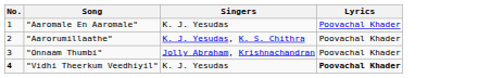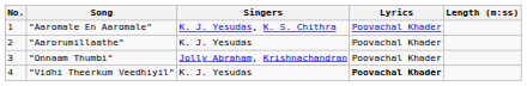 <table class="wikitable" style="font-size:95%;">
 <tr>
 <th>No.</th>
 <th>Song</th>
 <th>Singers</th>
 <th>Lyrics</th>
+<th>Length (m:ss)</th>
 </tr>
 <tr>
 <td>1</td>
 <td>"Aaromale En Aaromale"</td>
-<td>K. J. Yesudas</td>
+<td><a href='#'>K. J. Yesudas</a>, <a href='#'>K. S. Chithra</a></td>
 <td><a href='#'>Poovachal Khader</a></td>
+<td></td>
 </tr>
 <tr>
 <td>2</td>
 <td>"Aarorumillaathe"</td>
-<td><a href='#'>K. J. Yesudas</a>, <a href='#'>K. S. Chithra</a></td>
+<td>K. J. Yesudas</td>
 <td>Poovachal Khader</td>
+<td></td>
 </tr>
 <tr>
 <td>3</td>
 <td>"Onnaam Thumbi"</td>
 <td><a href='#'>Jolly Abraham</a>, <a href='#'>Krishnachandran</a></td>
 <td>Poovachal Khader</td>
+<td></td>
 </tr>
 <tr>
-<td><strong>4</strong></td>
+<td>4</td>
 <td>"Vidhi Theerkum Veedhiyil"</td>
 <td>K. J. Yesudas</td>
 <td><strong>Poovachal Khader</strong></td>
+<td></td>
 </tr>
 </table>
